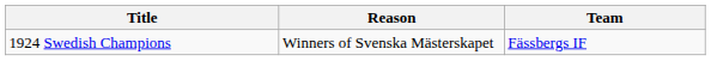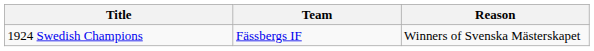 <table class="wikitable" style="text-align: left;">
 <tr>
 <th style="width: 275px;">Title</th>
+<th style="width: 200px;">Team</th>
 <th style="width: 225px;">Reason</th>
-<th style="width: 200px;">Team</th>
 </tr>
 <tr>
 <td>1924 <a href='#'>Swedish Champions</a></td>
+<td><a href='#'>Fässbergs IF</a></td>
 <td>Winners of Svenska Mästerskapet</td>
-<td><a href='#'>Fässbergs IF</a></td>
 </tr>
 </table>
